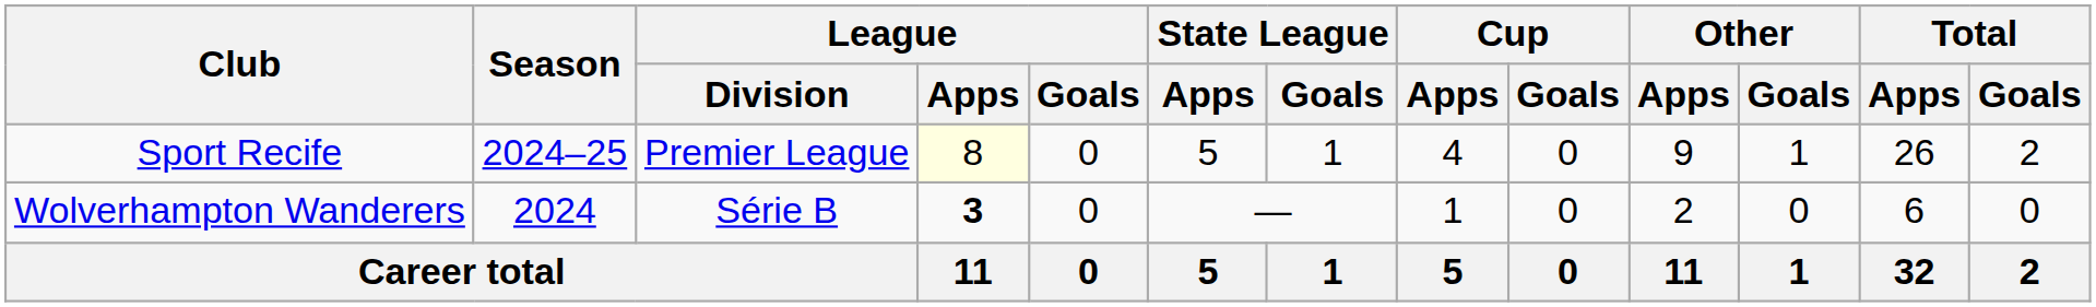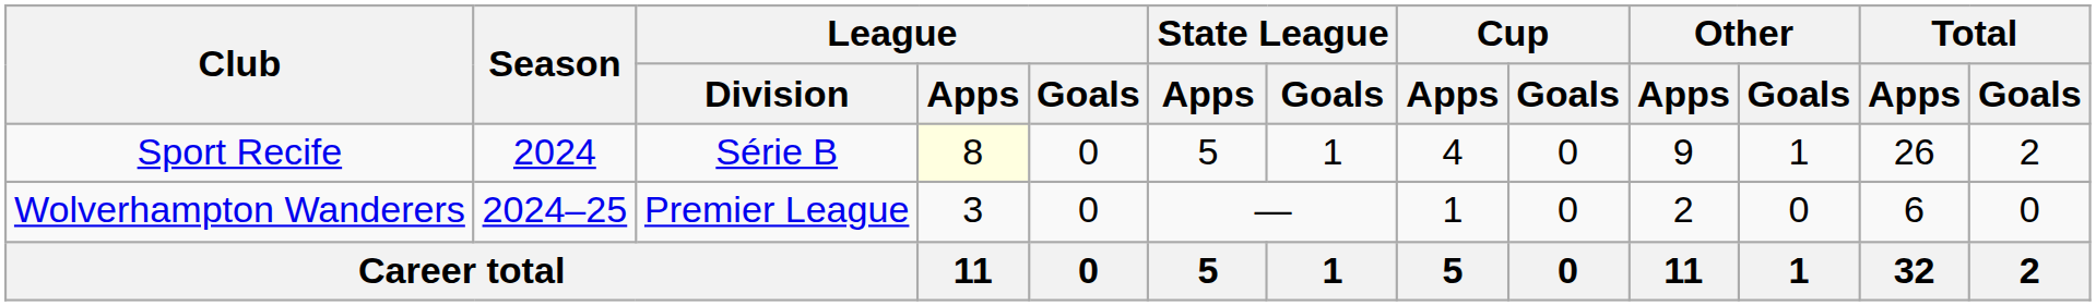 <table class="wikitable" style="text-align:center">
 <tr>
 <th rowspan="2">Club</th>
 <th rowspan="2">Season</th>
 <th colspan="3">League</th>
 <th colspan="2">State League</th>
 <th colspan="2">Cup</th>
 <th colspan="2">Other</th>
 <th colspan="2">Total</th>
 </tr>
 <tr>
 <th>Division</th>
 <th>Apps</th>
 <th>Goals</th>
 <th>Apps</th>
 <th>Goals</th>
 <th>Apps</th>
 <th>Goals</th>
 <th>Apps</th>
 <th>Goals</th>
 <th>Apps</th>
 <th>Goals</th>
 </tr>
 <tr>
 <td><a href='#'>Sport Recife</a></td>
-<td><a href='#'>2024–25</a></td>
-<td><a href='#'>Premier League</a></td>
+<td><a href='#'>2024</a></td>
+<td><a href='#'>Série B</a></td>
 <td style="background: lightyellow;">8</td>
 <td>0</td>
 <td>5</td>
 <td>1</td>
 <td>4</td>
 <td>0</td>
 <td>9</td>
 <td>1</td>
 <td>26</td>
 <td>2</td>
 </tr>
 <tr>
 <td><a href='#'>Wolverhampton Wanderers</a></td>
-<td><a href='#'>2024</a></td>
-<td><a href='#'>Série B</a></td>
-<td><strong>3</strong></td>
+<td><a href='#'>2024–25</a></td>
+<td><a href='#'>Premier League</a></td>
+<td>3</td>
 <td>0</td>
 <td colspan="2">—</td>
 <td>1</td>
 <td>0</td>
 <td>2</td>
 <td>0</td>
 <td>6</td>
 <td>0</td>
 </tr>
 <tr>
 <th colspan="3">Career total</th>
 <th>11</th>
 <th>0</th>
 <th>5</th>
 <th>1</th>
 <th>5</th>
 <th>0</th>
 <th>11</th>
 <th>1</th>
 <th>32</th>
 <th>2</th>
 </tr>
 </table>
